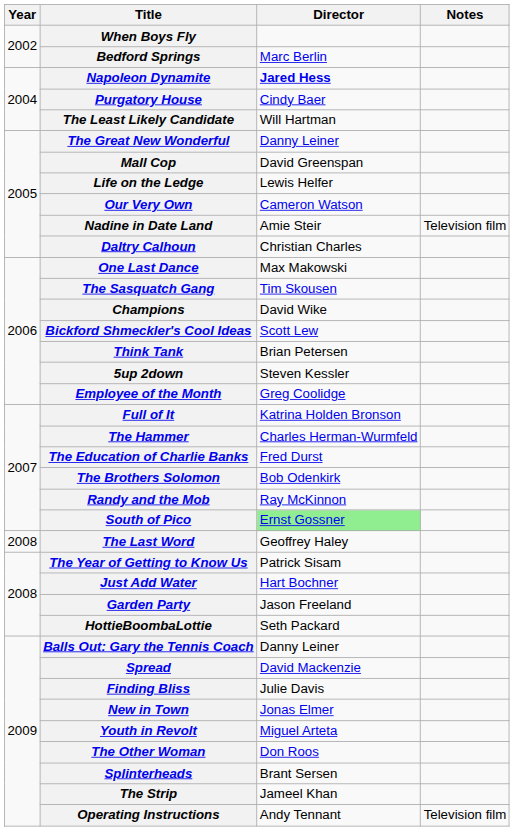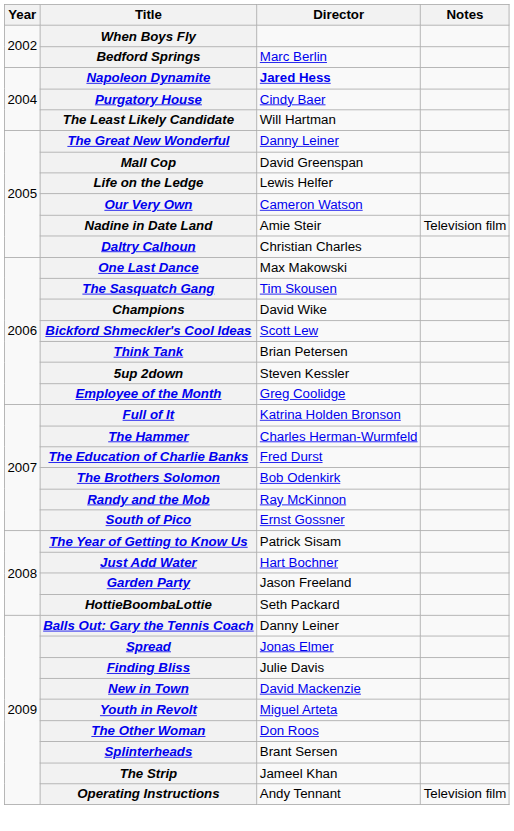 <table class="wikitable sortable plainrowheaders">
 <tr>
 <th>Year</th>
 <th>Title</th>
 <th>Director</th>
 <th>Notes</th>
 </tr>
 <tr>
 <td rowspan=2>2002</td>
 <th scope="row" style="text-align:center;"><em>When Boys Fly</em></th>
 <td></td>
 <td></td>
 </tr>
 <tr>
 <th scope="row" style="text-align:center;"><em>Bedford Springs</em></th>
 <td><a href='#'>Marc Berlin</a></td>
 <td></td>
 </tr>
 <tr>
 <td rowspan=3>2004</td>
 <th scope="row" style="text-align:center;"><em><a href='#'>Napoleon Dynamite</a></em></th>
 <td><strong><a href='#'>Jared Hess</a></strong></td>
 <td></td>
 </tr>
 <tr>
 <th scope="row" style="text-align:center;"><em><a href='#'>Purgatory House</a></em></th>
 <td><a href='#'>Cindy Baer</a></td>
 <td></td>
 </tr>
 <tr>
 <th scope="row" style="text-align:center;"><em>The Least Likely Candidate</em></th>
 <td>Will Hartman</td>
 <td></td>
 </tr>
 <tr>
 <td rowspan=6>2005</td>
 <th scope="row" style="text-align:center;"><em><a href='#'>The Great New Wonderful</a></em></th>
 <td><a href='#'>Danny Leiner</a></td>
 <td></td>
 </tr>
 <tr>
 <th scope="row" style="text-align:center;"><em>Mall Cop</em></th>
 <td>David Greenspan</td>
 <td></td>
 </tr>
 <tr>
 <th scope="row" style="text-align:center;"><em>Life on the Ledge</em></th>
 <td>Lewis Helfer</td>
 <td></td>
 </tr>
 <tr>
 <th scope="row" style="text-align:center;"><em><a href='#'>Our Very Own</a></em></th>
 <td><a href='#'>Cameron Watson</a></td>
 <td></td>
 </tr>
 <tr>
 <th scope="row" style="text-align:center;"><em>Nadine in Date Land</em></th>
 <td>Amie Steir</td>
 <td>Television film</td>
 </tr>
 <tr>
 <th scope="row" style="text-align:center;"><em><a href='#'>Daltry Calhoun</a></em></th>
 <td>Christian Charles</td>
 <td></td>
 </tr>
 <tr>
 <td rowspan=7>2006</td>
 <th scope="row" style="text-align:center;"><em><a href='#'>One Last Dance</a></em></th>
 <td>Max Makowski</td>
 <td></td>
 </tr>
 <tr>
 <th scope="row" style="text-align:center;"><em><a href='#'>The Sasquatch Gang</a></em></th>
 <td><a href='#'>Tim Skousen</a></td>
 <td></td>
 </tr>
 <tr>
 <th scope="row" style="text-align:center;"><em>Champions</em></th>
 <td>David Wike</td>
 <td></td>
 </tr>
 <tr>
 <th scope="row" style="text-align:center;"><em><a href='#'>Bickford Shmeckler's Cool Ideas</a></em></th>
 <td><a href='#'>Scott Lew</a></td>
 <td></td>
 </tr>
 <tr>
 <th scope="row" style="text-align:center;"><em><a href='#'>Think Tank</a></em></th>
 <td>Brian Petersen</td>
 <td></td>
 </tr>
 <tr>
 <th scope="row" style="text-align:center;"><em>5up 2down</em></th>
 <td>Steven Kessler</td>
 <td></td>
 </tr>
 <tr>
 <th scope="row" style="text-align:center;"><em><a href='#'>Employee of the Month</a></em></th>
 <td><a href='#'>Greg Coolidge</a></td>
 <td></td>
 </tr>
 <tr>
 <td rowspan=6>2007</td>
 <th scope="row" style="text-align:center;"><em><a href='#'>Full of It</a></em></th>
 <td><a href='#'>Katrina Holden Bronson</a></td>
 <td></td>
 </tr>
 <tr>
 <th scope="row" style="text-align:center;"><em><a href='#'>The Hammer</a></em></th>
 <td><a href='#'>Charles Herman-Wurmfeld</a></td>
 <td></td>
 </tr>
 <tr>
 <th scope="row" style="text-align:center;"><em><a href='#'>The Education of Charlie Banks</a></em></th>
 <td><a href='#'>Fred Durst</a></td>
 <td></td>
 </tr>
 <tr>
 <th scope="row" style="text-align:center;"><em><a href='#'>The Brothers Solomon</a></em></th>
 <td><a href='#'>Bob Odenkirk</a></td>
 <td></td>
 </tr>
 <tr>
 <th scope="row" style="text-align:center;"><em><a href='#'>Randy and the Mob</a></em></th>
 <td><a href='#'>Ray McKinnon</a></td>
 <td></td>
 </tr>
 <tr>
 <th scope="row" style="text-align:center;"><em><a href='#'>South of Pico</a></em></th>
-<td style="background: lightgreen;"><a href='#'>Ernst Gossner</a></td>
-<td></td>
-</tr>
-<tr>
-<td>2008</td>
-<th scope="row" style="text-align:center;"><em><a href='#'>The Last Word</a></em></th>
-<td>Geoffrey Haley</td>
+<td><a href='#'>Ernst Gossner</a></td>
 <td></td>
 </tr>
 <tr>
 <td rowspan=4>2008</td>
 <th scope="row" style="text-align:center;"><em><a href='#'>The Year of Getting to Know Us</a></em></th>
 <td>Patrick Sisam</td>
 <td></td>
 </tr>
 <tr>
 <th scope="row" style="text-align:center;"><em><a href='#'>Just Add Water</a></em></th>
 <td><a href='#'>Hart Bochner</a></td>
 <td></td>
 </tr>
 <tr>
 <th scope="row" style="text-align:center;"><em><a href='#'>Garden Party</a></em></th>
 <td>Jason Freeland</td>
 <td></td>
 </tr>
 <tr>
 <th scope="row" style="text-align:center;"><em>HottieBoombaLottie</em></th>
 <td>Seth Packard</td>
 <td></td>
 </tr>
 <tr>
 <td rowspan=9>2009</td>
 <th scope="row" style="text-align:center;"><em><a href='#'>Balls Out: Gary the Tennis Coach</a></em></th>
 <td>Danny Leiner</td>
 <td></td>
 </tr>
 <tr>
 <th scope="row" style="text-align:center;"><em><a href='#'>Spread</a></em></th>
-<td><a href='#'>David Mackenzie</a></td>
+<td><a href='#'>Jonas Elmer</a></td>
 <td></td>
 </tr>
 <tr>
 <th scope="row" style="text-align:center;"><em><a href='#'>Finding Bliss</a></em></th>
 <td>Julie Davis</td>
 <td></td>
 </tr>
 <tr>
 <th scope="row" style="text-align:center;"><em><a href='#'>New in Town</a></em></th>
-<td><a href='#'>Jonas Elmer</a></td>
+<td><a href='#'>David Mackenzie</a></td>
 <td></td>
 </tr>
 <tr>
 <th scope="row" style="text-align:center;"><em><a href='#'>Youth in Revolt</a></em></th>
 <td><a href='#'>Miguel Arteta</a></td>
 <td></td>
 </tr>
 <tr>
 <th scope="row" style="text-align:center;"><em><a href='#'>The Other Woman</a></em></th>
 <td><a href='#'>Don Roos</a></td>
 <td></td>
 </tr>
 <tr>
 <th scope="row" style="text-align:center;"><em><a href='#'>Splinterheads</a></em></th>
 <td>Brant Sersen</td>
 <td></td>
 </tr>
 <tr>
 <th scope="row" style="text-align:center;"><em>The Strip</em></th>
 <td>Jameel Khan</td>
 <td></td>
 </tr>
 <tr>
 <th scope="row" style="text-align:center;"><em>Operating Instructions</em></th>
 <td>Andy Tennant</td>
 <td>Television film</td>
 </tr>
 </table>
